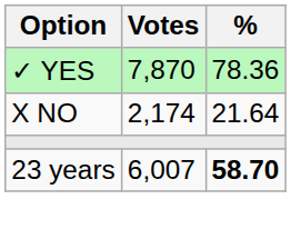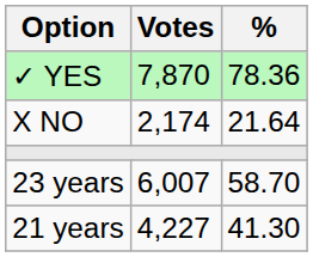 <table class="wikitable">
 <tr>
 <th>Option</th>
 <th>Votes</th>
 <th>%</th>
 </tr>
 <tr>
 <td style=background:#bbf8be>✓ YES</td>
 <td style=background:#bbf8be>7,870</td>
 <td style=background:#bbf8be>78.36</td>
 </tr>
 <tr>
 <td>X NO</td>
 <td>2,174</td>
 <td>21.64</td>
 </tr>
 <tr>
 <td colspan="3" bgcolor="#E9E9E9"></td>
 </tr>
 <tr>
 <td>23 years</td>
 <td>6,007</td>
-<td><strong>58.70</strong></td>
+<td>58.70</td>
+</tr>
+<tr>
+<td>21 years</td>
+<td>4,227</td>
+<td>41.30</td>
 </tr>
 </table>
